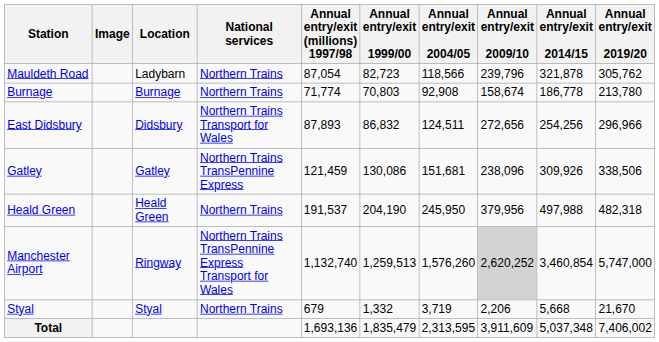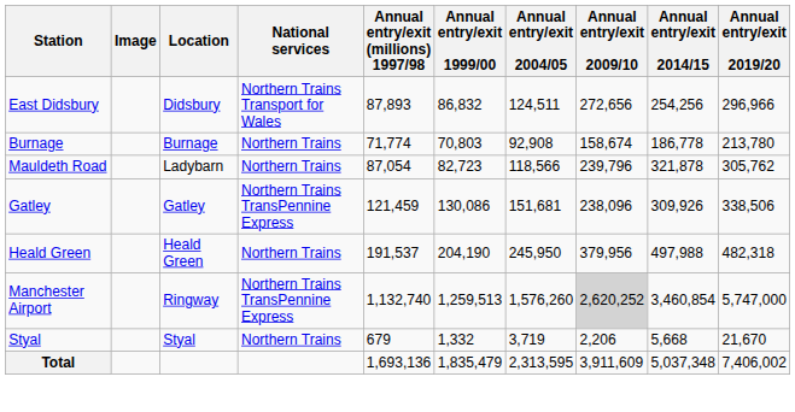 <table class="wikitable sortable">
 <tr>
 <th>Station</th>
 <th class="unsortable">Image</th>
 <th>Location</th>
 <th>National services</th>
 <th>Annual<br>entry/exit<br>(millions)<br>1997/98</th>
 <th>Annual<br>entry/exit<br><br>1999/00</th>
 <th>Annual<br>entry/exit<br><br>2004/05</th>
 <th>Annual<br>entry/exit<br><br>2009/10</th>
 <th>Annual<br>entry/exit<br><br>2014/15</th>
 <th>Annual<br>entry/exit<br><br>2019/20</th>
 </tr>
 <tr>
-<td><a href='#'>Mauldeth Road</a></td>
+<td><a href='#'>East Didsbury</a></td>
 <td></td>
-<td>Ladybarn</td>
-<td><a href='#'>Northern Trains</a></td>
-<td>87,054</td>
-<td> 82,723</td>
-<td> 118,566</td>
-<td> 239,796</td>
-<td> 321,878</td>
-<td> 305,762</td>
+<td><a href='#'>Didsbury</a></td>
+<td><a href='#'>Northern Trains</a><br><a href='#'>Transport for Wales</a></td>
+<td>87,893</td>
+<td> 86,832</td>
+<td> 124,511</td>
+<td> 272,656</td>
+<td> 254,256</td>
+<td> 296,966</td>
 </tr>
 <tr>
 <td><a href='#'>Burnage</a></td>
 <td></td>
 <td><a href='#'>Burnage</a></td>
 <td><a href='#'>Northern Trains</a></td>
 <td>71,774</td>
 <td> 70,803</td>
 <td> 92,908</td>
 <td> 158,674</td>
 <td> 186,778</td>
 <td> 213,780</td>
 </tr>
 <tr>
-<td><a href='#'>East Didsbury</a></td>
+<td><a href='#'>Mauldeth Road</a></td>
 <td></td>
-<td><a href='#'>Didsbury</a></td>
-<td><a href='#'>Northern Trains</a><br><a href='#'>Transport for Wales</a></td>
-<td>87,893</td>
-<td> 86,832</td>
-<td> 124,511</td>
-<td> 272,656</td>
-<td> 254,256</td>
-<td> 296,966</td>
+<td>Ladybarn</td>
+<td><a href='#'>Northern Trains</a></td>
+<td>87,054</td>
+<td> 82,723</td>
+<td> 118,566</td>
+<td> 239,796</td>
+<td> 321,878</td>
+<td> 305,762</td>
 </tr>
 <tr>
 <td><a href='#'>Gatley</a></td>
 <td></td>
 <td><a href='#'>Gatley</a></td>
 <td><a href='#'>Northern Trains</a><br><a href='#'>TransPennine Express</a></td>
 <td>121,459</td>
 <td> 130,086</td>
 <td> 151,681</td>
 <td> 238,096</td>
 <td> 309,926</td>
 <td> 338,506</td>
 </tr>
 <tr>
 <td><a href='#'>Heald Green</a></td>
 <td></td>
 <td><a href='#'>Heald Green</a></td>
 <td><a href='#'>Northern Trains</a></td>
 <td>191,537</td>
 <td> 204,190</td>
 <td> 245,950</td>
 <td> 379,956</td>
 <td> 497,988</td>
 <td> 482,318</td>
 </tr>
 <tr>
 <td><a href='#'>Manchester Airport</a></td>
 <td></td>
 <td><a href='#'>Ringway</a></td>
-<td><a href='#'>Northern Trains</a><br><a href='#'>TransPennine Express</a><br><a href='#'>Transport for Wales</a></td>
+<td><a href='#'>Northern Trains</a><br><a href='#'>TransPennine Express</a></td>
 <td>1,132,740</td>
 <td> 1,259,513</td>
 <td> 1,576,260</td>
 <td style="background: lightgrey;"> 2,620,252</td>
 <td> 3,460,854</td>
 <td> 5,747,000</td>
 </tr>
 <tr>
 <td><a href='#'>Styal</a></td>
 <td></td>
 <td><a href='#'>Styal</a></td>
 <td><a href='#'>Northern Trains</a></td>
 <td>679</td>
 <td> 1,332</td>
 <td> 3,719</td>
 <td> 2,206</td>
 <td> 5,668</td>
 <td> 21,670</td>
 </tr>
 <tr>
 <th>Total</th>
 <td></td>
 <td></td>
 <td></td>
 <td>1,693,136</td>
 <td> 1,835,479</td>
 <td> 2,313,595</td>
 <td> 3,911,609</td>
 <td> 5,037,348</td>
 <td> 7,406,002</td>
 </tr>
 </table>
